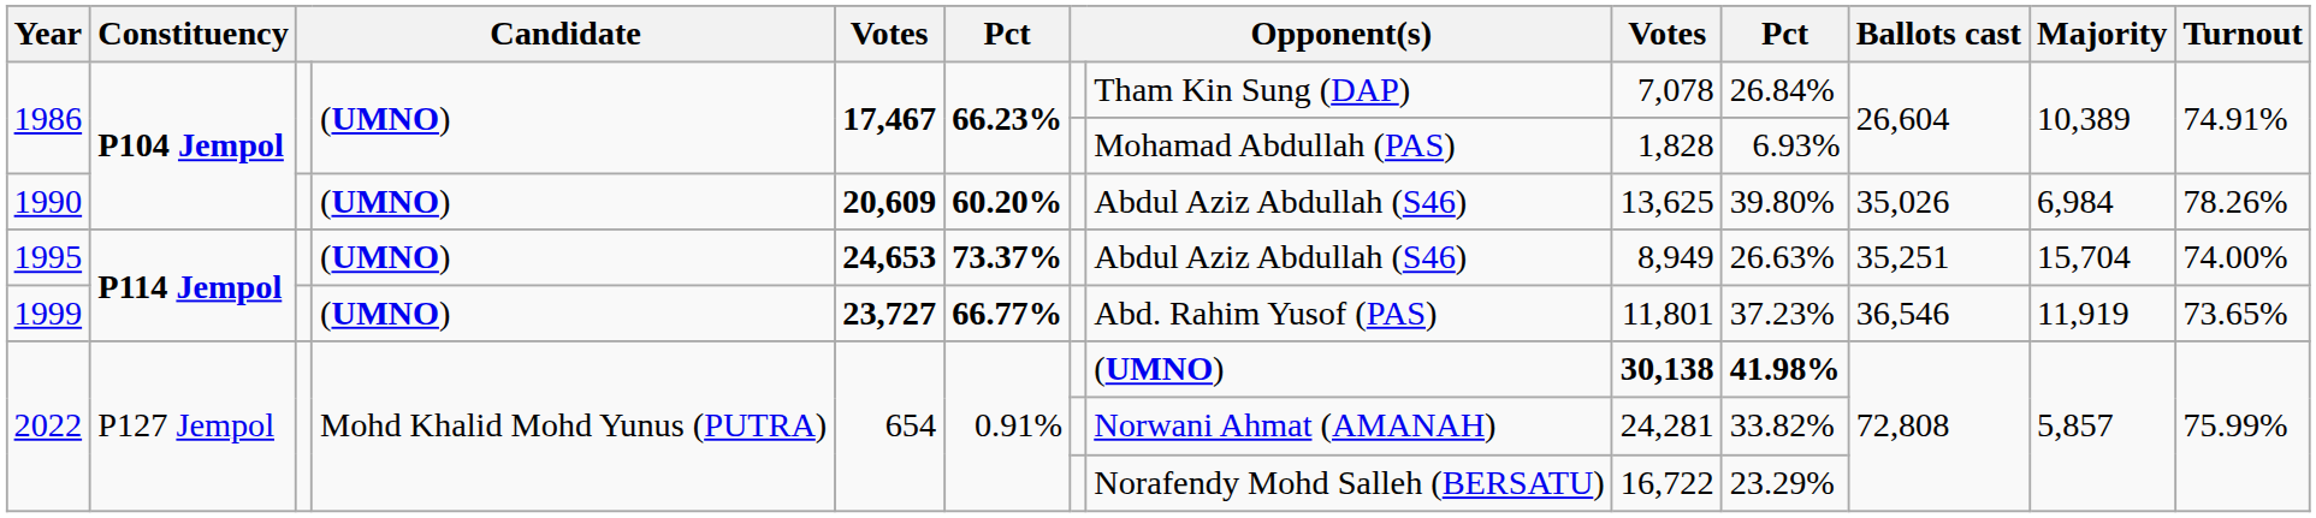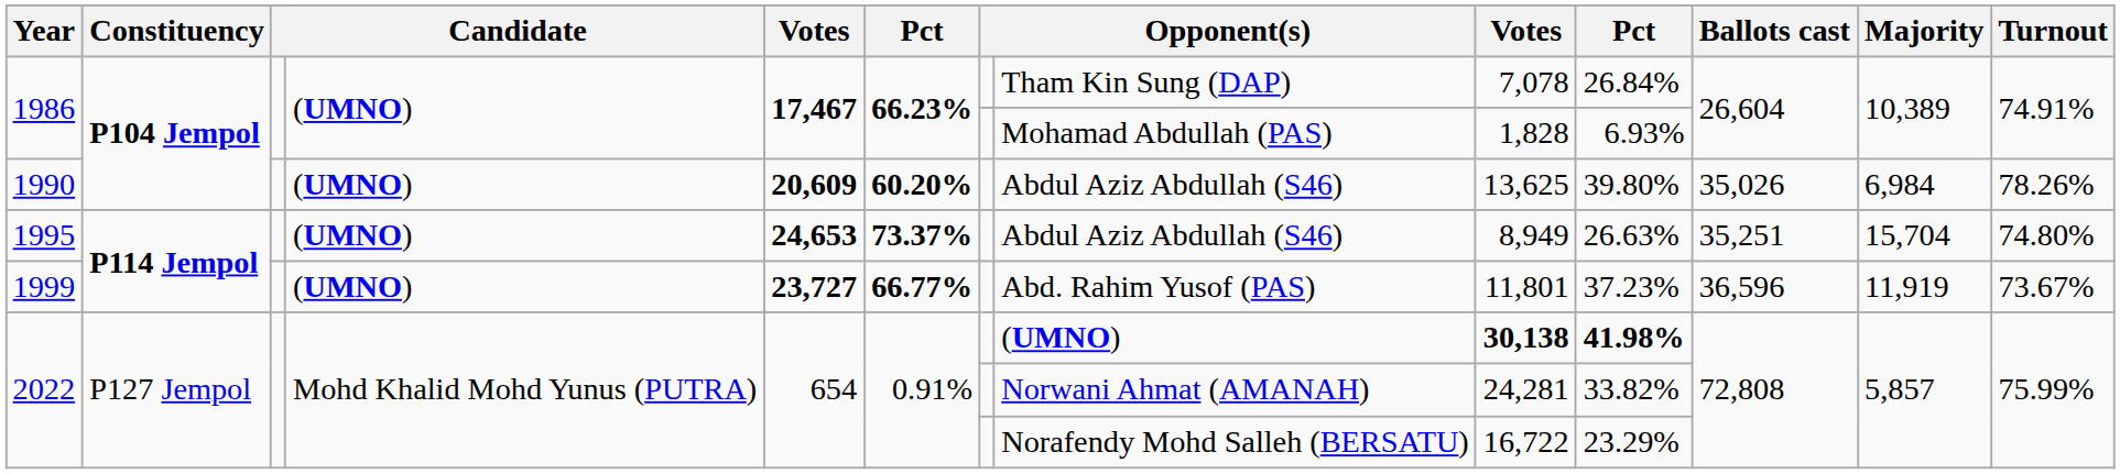 <table class="wikitable" style="margin:0.5em ; font-size:95%">
 <tr>
 <th>Year</th>
 <th>Constituency</th>
 <th colspan=2>Candidate</th>
 <th>Votes</th>
 <th>Pct</th>
 <th colspan=2>Opponent(s)</th>
 <th>Votes</th>
 <th>Pct</th>
 <th>Ballots cast</th>
 <th>Majority</th>
 <th>Turnout</th>
 </tr>
 <tr>
 <td rowspan=2><a href='#'>1986</a></td>
 <td rowspan=3><strong>P104 <a href='#'>Jempol</a></strong></td>
 <td rowspan=2 ></td>
 <td rowspan=2> (<a href='#'><strong>UMNO</strong></a>)</td>
 <td rowspan=2 align=right><strong>17,467</strong></td>
 <td rowspan=2><strong>66.23%</strong></td>
 <td></td>
 <td>Tham Kin Sung (<a href='#'>DAP</a>)</td>
 <td align=right>7,078</td>
 <td>26.84%</td>
 <td rowspan=2>26,604</td>
 <td rowspan=2>10,389</td>
 <td rowspan=2>74.91%</td>
 </tr>
 <tr>
 <td></td>
 <td>Mohamad Abdullah (<a href='#'>PAS</a>)</td>
 <td align=right>1,828</td>
 <td align=right>6.93%</td>
 </tr>
 <tr>
 <td><a href='#'>1990</a></td>
 <td></td>
 <td> (<a href='#'><strong>UMNO</strong></a>)</td>
 <td align=right><strong>20,609</strong></td>
 <td><strong>60.20%</strong></td>
 <td></td>
 <td>Abdul Aziz Abdullah (<a href='#'>S46</a>)</td>
 <td align=right>13,625</td>
 <td>39.80%</td>
 <td>35,026</td>
 <td>6,984</td>
 <td>78.26%</td>
 </tr>
 <tr>
 <td><a href='#'>1995</a></td>
 <td rowspan=2><strong>P114 <a href='#'>Jempol</a></strong></td>
 <td></td>
 <td> (<a href='#'><strong>UMNO</strong></a>)</td>
 <td align=right><strong>24,653</strong></td>
 <td><strong>73.37%</strong></td>
 <td></td>
 <td>Abdul Aziz Abdullah (<a href='#'>S46</a>)</td>
 <td align=right>8,949</td>
 <td>26.63%</td>
 <td>35,251</td>
 <td>15,704</td>
-<td>74.00%</td>
+<td>74.80%</td>
 </tr>
 <tr>
 <td><a href='#'>1999</a></td>
 <td></td>
 <td> (<a href='#'><strong>UMNO</strong></a>)</td>
 <td align=right><strong>23,727</strong></td>
 <td><strong>66.77%</strong></td>
 <td></td>
 <td>Abd. Rahim Yusof (<a href='#'>PAS</a>)</td>
 <td align=right>11,801</td>
 <td>37.23%</td>
-<td>36,546</td>
+<td>36,596</td>
 <td>11,919</td>
-<td>73.65%</td>
+<td>73.67%</td>
 </tr>
 <tr>
 <td rowspan=3><a href='#'>2022</a></td>
 <td rowspan=3>P127 <a href='#'>Jempol</a></td>
 <td rowspan=3 bgcolor=></td>
 <td rowspan=3>Mohd Khalid Mohd Yunus (<a href='#'>PUTRA</a>)</td>
 <td rowspan=3 align=right>654</td>
 <td rowspan=3 align=right>0.91%</td>
 <td></td>
 <td> (<a href='#'><strong>UMNO</strong></a>)</td>
 <td align=right><strong>30,138</strong></td>
 <td><strong>41.98%</strong></td>
 <td rowspan=3>72,808</td>
 <td rowspan=3>5,857</td>
 <td rowspan=3>75.99%</td>
 </tr>
 <tr>
 <td></td>
 <td><a href='#'>Norwani Ahmat</a> (<a href='#'>AMANAH</a>)</td>
 <td align=right>24,281</td>
 <td>33.82%</td>
 </tr>
 <tr>
 <td bgcolor=></td>
 <td>Norafendy Mohd Salleh (<a href='#'>BERSATU</a>)</td>
 <td align=right>16,722</td>
 <td>23.29%</td>
 </tr>
 </table>
